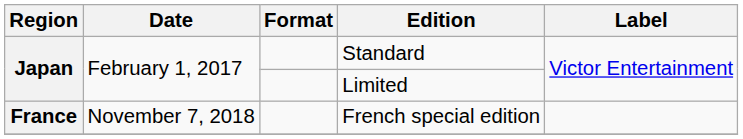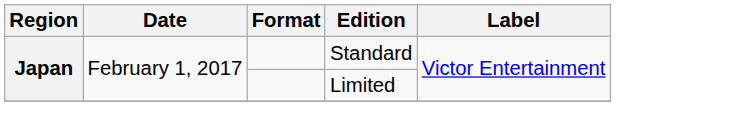 <table class="wikitable plainrowheaders">
 <tr>
 <th scope="col">Region</th>
 <th scope="col">Date</th>
 <th scope="col">Format</th>
 <th scope="col">Edition</th>
 <th scope="col">Label</th>
 </tr>
 <tr>
 <th scope="row" rowspan="2">Japan</th>
 <td rowspan="2">February 1, 2017</td>
 <td></td>
 <td>Standard</td>
 <td rowspan="2"><a href='#'>Victor Entertainment</a></td>
 </tr>
 <tr>
 <td></td>
 <td>Limited</td>
 </tr>
 <tr>
-<th scope="row">France</th>
-<td>November 7, 2018</td>
-<td></td>
-<td>French special edition</td>
-<td></td>
-</tr>
-<tr>
 </tr>
 </table>
